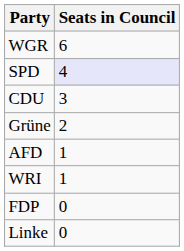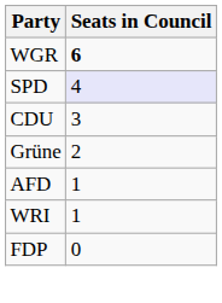 <table class="wikitable">
 <tr>
 <th>Party</th>
 <th>Seats in Council</th>
 </tr>
 <tr>
 <td>WGR</td>
-<td>6</td>
+<td><strong>6</strong></td>
 </tr>
 <tr>
 <td>SPD</td>
 <td style="background: lavender;">4</td>
 </tr>
 <tr>
 <td>CDU</td>
 <td>3</td>
 </tr>
 <tr>
 <td>Grüne</td>
 <td>2</td>
 </tr>
 <tr>
 <td>AFD</td>
 <td>1</td>
 </tr>
 <tr>
 <td>WRI</td>
 <td>1</td>
 </tr>
 <tr>
 <td>FDP</td>
 <td>0</td>
 </tr>
-<tr>
-<td>Linke</td>
-<td>0</td>
-</tr>
 </table>
